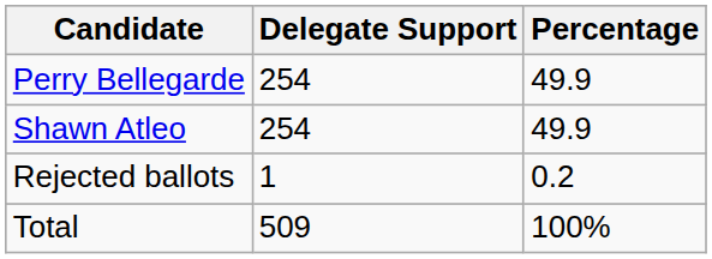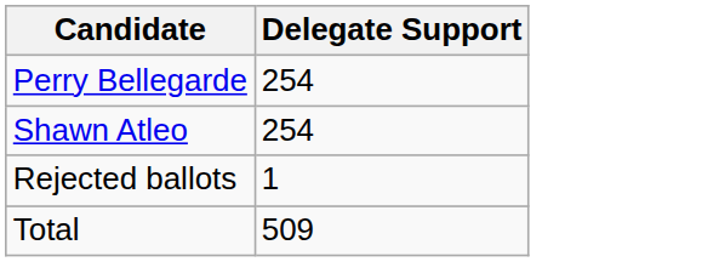 <table class="wikitable">
 <tr>
 <th>Candidate</th>
 <th>Delegate Support</th>
-<th>Percentage</th>
 </tr>
 <tr>
 <td><a href='#'>Perry Bellegarde</a></td>
 <td>254</td>
-<td>49.9</td>
 </tr>
 <tr>
 <td><a href='#'>Shawn Atleo</a></td>
 <td>254</td>
-<td>49.9</td>
 </tr>
 <tr>
 <td>Rejected ballots</td>
 <td>1</td>
-<td>0.2</td>
 </tr>
 <tr>
 <td>Total</td>
 <td>509</td>
-<td>100%</td>
 </tr>
 </table>
